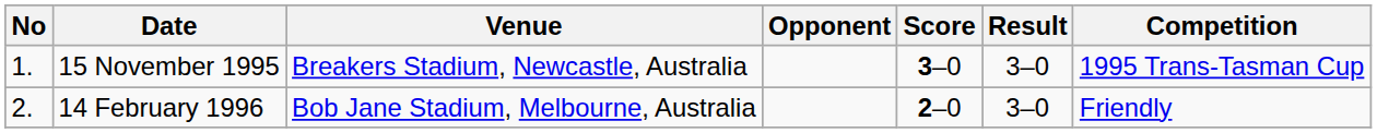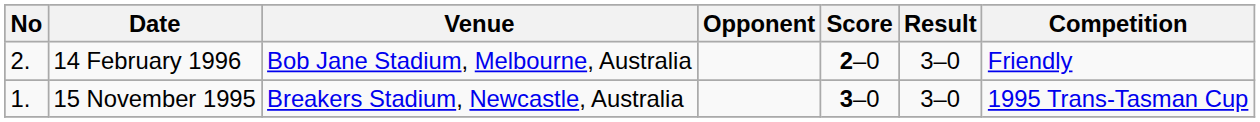 <table class="wikitable" style="font-size:85%;">
 <tr>
 <th>No</th>
 <th>Date</th>
 <th>Venue</th>
 <th>Opponent</th>
 <th>Score</th>
 <th>Result</th>
 <th>Competition</th>
 </tr>
 <tr>
+<td>2.</td>
+<td>14 February 1996</td>
+<td><a href='#'>Bob Jane Stadium</a>, <a href='#'>Melbourne</a>, Australia</td>
+<td></td>
+<td align=center><strong>2</strong>–0</td>
+<td align=center>3–0</td>
+<td><a href='#'>Friendly</a></td>
+</tr>
+<tr>
 <td>1.</td>
 <td>15 November 1995</td>
 <td><a href='#'>Breakers Stadium</a>, <a href='#'>Newcastle</a>, Australia</td>
 <td></td>
 <td align=center><strong>3</strong>–0</td>
 <td align=center>3–0</td>
 <td><a href='#'>1995 Trans-Tasman Cup</a></td>
 </tr>
-<tr>
-<td>2.</td>
-<td>14 February 1996</td>
-<td><a href='#'>Bob Jane Stadium</a>, <a href='#'>Melbourne</a>, Australia</td>
-<td></td>
-<td align=center><strong>2</strong>–0</td>
-<td align=center>3–0</td>
-<td><a href='#'>Friendly</a></td>
-</tr>
 </table>
